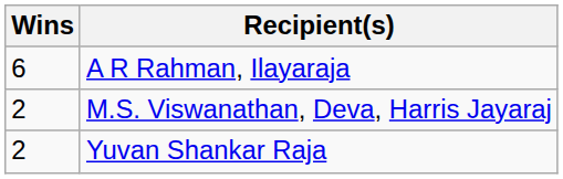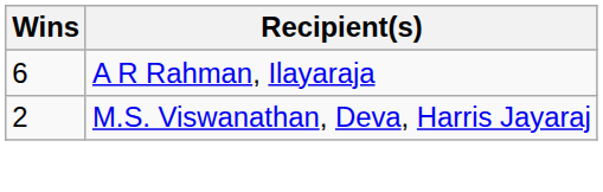 <table class="wikitable">
 <tr>
 <th>Wins</th>
 <th>Recipient(s)</th>
 </tr>
 <tr>
 <td>6</td>
 <td><a href='#'>A R Rahman</a>, <a href='#'>Ilayaraja</a></td>
 </tr>
 <tr>
 <td>2</td>
 <td><a href='#'>M.S. Viswanathan</a>, <a href='#'>Deva</a>, <a href='#'>Harris Jayaraj</a></td>
 </tr>
-<tr>
-<td>2</td>
-<td><a href='#'>Yuvan Shankar Raja</a></td>
-</tr>
 </table>
